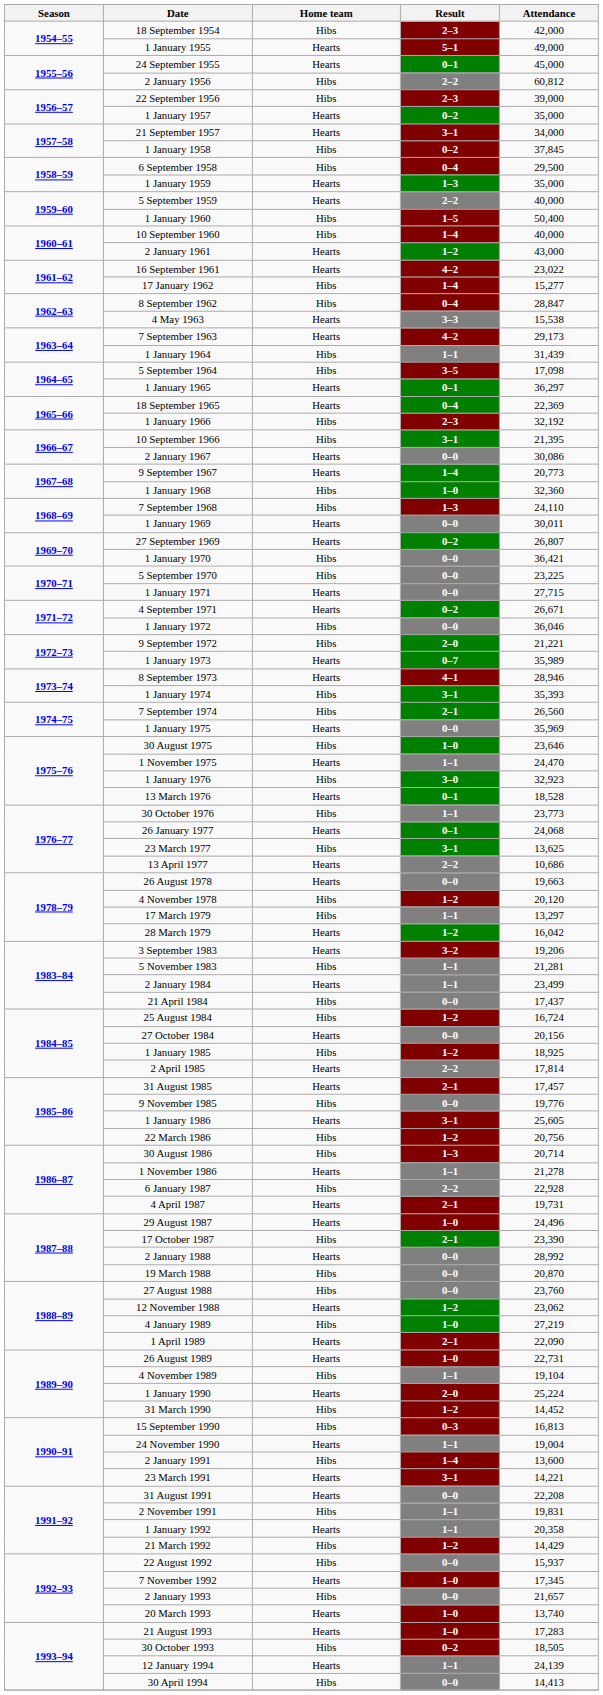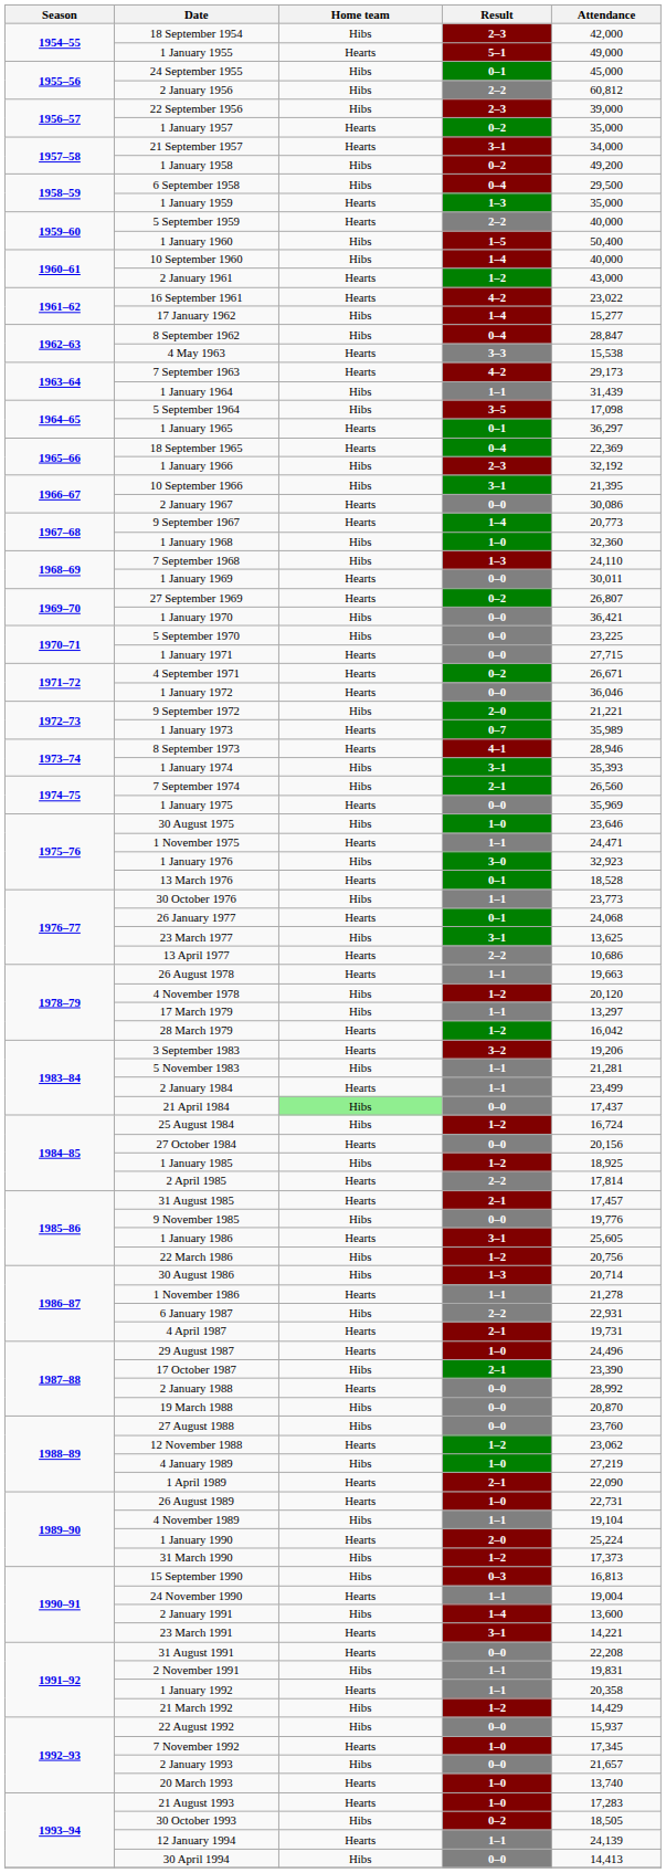 <table class="wikitable" style="text-align: center; width=55%; font-size: 11px">
 <tr>
 <th style="width:10%;">Season</th>
 <th style="width:15%;">Date</th>
 <th style="width:15%;">Home team</th>
 <th style="width:10%;">Result</th>
 <th style="width:10%;">Attendance</th>
 </tr>
 <tr>
 <td rowspan=2><strong><a href='#'>1954–55</a></strong></td>
 <td>18 September 1954</td>
 <td>Hibs</td>
 <td style="background:maroon;color:white;"><strong>2–3</strong></td>
 <td>42,000</td>
 </tr>
 <tr>
 <td>1 January 1955</td>
 <td>Hearts</td>
 <td style="background:maroon;color:white;"><strong>5–1</strong></td>
 <td>49,000</td>
 </tr>
 <tr>
 <td rowspan=2><strong><a href='#'>1955–56</a></strong></td>
 <td>24 September 1955</td>
-<td>Hearts</td>
+<td>Hibs</td>
 <td style="background:green;color:white;"><strong>0–1</strong></td>
 <td>45,000</td>
 </tr>
 <tr>
 <td>2 January 1956</td>
 <td>Hibs</td>
 <td style="background:grey;color:white;"><strong>2–2</strong></td>
 <td>60,812</td>
 </tr>
 <tr>
 <td rowspan=2><strong><a href='#'>1956–57</a></strong></td>
 <td>22 September 1956</td>
 <td>Hibs</td>
 <td style="background:maroon;color:white;"><strong>2–3</strong></td>
 <td>39,000</td>
 </tr>
 <tr>
 <td>1 January 1957</td>
 <td>Hearts</td>
 <td style="background:green;color:white;"><strong>0–2</strong></td>
 <td>35,000</td>
 </tr>
 <tr>
 <td rowspan=2><strong><a href='#'>1957–58</a></strong></td>
 <td>21 September 1957</td>
 <td>Hearts</td>
 <td style="background:maroon;color:white;"><strong>3–1</strong></td>
 <td>34,000</td>
 </tr>
 <tr>
 <td>1 January 1958</td>
 <td>Hibs</td>
 <td style="background:maroon;color:white;"><strong>0–2</strong></td>
-<td>37,845</td>
+<td>49,200</td>
 </tr>
 <tr>
 <td rowspan=2><strong><a href='#'>1958–59</a></strong></td>
 <td>6 September 1958</td>
 <td>Hibs</td>
 <td style="background:maroon;color:white;"><strong>0–4</strong></td>
 <td>29,500</td>
 </tr>
 <tr>
 <td>1 January 1959</td>
 <td>Hearts</td>
 <td style="background:green;color:white;"><strong>1–3</strong></td>
 <td>35,000</td>
 </tr>
 <tr>
 <td rowspan=2><strong><a href='#'>1959–60</a></strong></td>
 <td>5 September 1959</td>
 <td>Hearts</td>
 <td style="background:grey;color:white;"><strong>2–2</strong></td>
 <td>40,000</td>
 </tr>
 <tr>
 <td>1 January 1960</td>
 <td>Hibs</td>
 <td style="background:maroon;color:white;"><strong>1–5</strong></td>
 <td>50,400</td>
 </tr>
 <tr>
 <td rowspan=2><strong><a href='#'>1960–61</a></strong></td>
 <td>10 September 1960</td>
 <td>Hibs</td>
 <td style="background:maroon;color:white;"><strong>1–4</strong></td>
 <td>40,000</td>
 </tr>
 <tr>
 <td>2 January 1961</td>
 <td>Hearts</td>
 <td style="background:green;color:white;"><strong>1–2</strong></td>
 <td>43,000</td>
 </tr>
 <tr>
 <td rowspan=2><strong><a href='#'>1961–62</a></strong></td>
 <td>16 September 1961</td>
 <td>Hearts</td>
 <td style="background:maroon;color:white;"><strong>4–2</strong></td>
 <td>23,022</td>
 </tr>
 <tr>
 <td>17 January 1962</td>
 <td>Hibs</td>
 <td style="background:maroon;color:white;"><strong>1–4</strong></td>
 <td>15,277</td>
 </tr>
 <tr>
 <td rowspan=2><strong><a href='#'>1962–63</a></strong></td>
 <td>8 September 1962</td>
 <td>Hibs</td>
 <td style="background:maroon;color:white;"><strong>0–4</strong></td>
 <td>28,847</td>
 </tr>
 <tr>
 <td>4 May 1963</td>
 <td>Hearts</td>
 <td style="background:grey;color:white;"><strong>3–3</strong></td>
 <td>15,538</td>
 </tr>
 <tr>
 <td rowspan=2><strong><a href='#'>1963–64</a></strong></td>
 <td>7 September 1963</td>
 <td>Hearts</td>
 <td style="background:maroon;color:white;"><strong>4–2</strong></td>
 <td>29,173</td>
 </tr>
 <tr>
 <td>1 January 1964</td>
 <td>Hibs</td>
 <td style="background:grey;color:white;"><strong>1–1</strong></td>
 <td>31,439</td>
 </tr>
 <tr>
 <td rowspan=2><strong><a href='#'>1964–65</a></strong></td>
 <td>5 September 1964</td>
 <td>Hibs</td>
 <td style="background:maroon;color:white;"><strong>3–5</strong></td>
 <td>17,098</td>
 </tr>
 <tr>
 <td>1 January 1965</td>
 <td>Hearts</td>
 <td style="background:green;color:white;"><strong>0–1</strong></td>
 <td>36,297</td>
 </tr>
 <tr>
 <td rowspan=2><strong><a href='#'>1965–66</a></strong></td>
 <td>18 September 1965</td>
 <td>Hearts</td>
 <td style="background:green;color:white;"><strong>0–4</strong></td>
 <td>22,369</td>
 </tr>
 <tr>
 <td>1 January 1966</td>
 <td>Hibs</td>
 <td style="background:maroon;color:white;"><strong>2–3</strong></td>
 <td>32,192</td>
 </tr>
 <tr>
 <td rowspan=2><strong><a href='#'>1966–67</a></strong></td>
 <td>10 September 1966</td>
 <td>Hibs</td>
 <td style="background:green;color:white;"><strong>3–1</strong></td>
 <td>21,395</td>
 </tr>
 <tr>
 <td>2 January 1967</td>
 <td>Hearts</td>
 <td style="background:grey;color:white;"><strong>0–0</strong></td>
 <td>30,086</td>
 </tr>
 <tr>
 <td rowspan=2><strong><a href='#'>1967–68</a></strong></td>
 <td>9 September 1967</td>
 <td>Hearts</td>
 <td style="background:green;color:white;"><strong>1–4</strong></td>
 <td>20,773</td>
 </tr>
 <tr>
 <td>1 January 1968</td>
 <td>Hibs</td>
 <td style="background:green;color:white;"><strong>1–0</strong></td>
 <td>32,360</td>
 </tr>
 <tr>
 <td rowspan=2><strong><a href='#'>1968–69</a></strong></td>
 <td>7 September 1968</td>
 <td>Hibs</td>
 <td style="background:maroon;color:white;"><strong>1–3</strong></td>
 <td>24,110</td>
 </tr>
 <tr>
 <td>1 January 1969</td>
 <td>Hearts</td>
 <td style="background:grey;color:white;"><strong>0–0</strong></td>
 <td>30,011</td>
 </tr>
 <tr>
 <td rowspan=2><strong><a href='#'>1969–70</a></strong></td>
 <td>27 September 1969</td>
 <td>Hearts</td>
 <td style="background:green;color:white;"><strong>0–2</strong></td>
 <td>26,807</td>
 </tr>
 <tr>
 <td>1 January 1970</td>
 <td>Hibs</td>
 <td style="background:grey;color:white;"><strong>0–0</strong></td>
 <td>36,421</td>
 </tr>
 <tr>
 <td rowspan=2><strong><a href='#'>1970–71</a></strong></td>
 <td>5 September 1970</td>
 <td>Hibs</td>
 <td style="background:grey;color:white;"><strong>0–0</strong></td>
 <td>23,225</td>
 </tr>
 <tr>
 <td>1 January 1971</td>
 <td>Hearts</td>
 <td style="background:grey;color:white;"><strong>0–0</strong></td>
 <td>27,715</td>
 </tr>
 <tr>
 <td rowspan=2><strong><a href='#'>1971–72</a></strong></td>
 <td>4 September 1971</td>
 <td>Hearts</td>
 <td style="background:green;color:white;"><strong>0–2</strong></td>
 <td>26,671</td>
 </tr>
 <tr>
 <td>1 January 1972</td>
-<td>Hibs</td>
+<td>Hearts</td>
 <td style="background:grey;color:white;"><strong>0–0</strong></td>
 <td>36,046</td>
 </tr>
 <tr>
 <td rowspan=2><strong><a href='#'>1972–73</a></strong></td>
 <td>9 September 1972</td>
 <td>Hibs</td>
 <td style="background:green;color:white;"><strong>2–0</strong></td>
 <td>21,221</td>
 </tr>
 <tr>
 <td>1 January 1973</td>
 <td>Hearts</td>
 <td style="background:green;color:white;"><strong>0–7</strong></td>
 <td>35,989</td>
 </tr>
 <tr>
 <td rowspan=2><strong><a href='#'>1973–74</a></strong></td>
 <td>8 September 1973</td>
 <td>Hearts</td>
 <td style="background:maroon;color:white;"><strong>4–1</strong></td>
 <td>28,946</td>
 </tr>
 <tr>
 <td>1 January 1974</td>
 <td>Hibs</td>
 <td style="background:green;color:white;"><strong>3–1</strong></td>
 <td>35,393</td>
 </tr>
 <tr>
 <td rowspan=2><strong><a href='#'>1974–75</a></strong></td>
 <td>7 September 1974</td>
 <td>Hibs</td>
 <td style="background:green;color:white;"><strong>2–1</strong></td>
 <td>26,560</td>
 </tr>
 <tr>
 <td>1 January 1975</td>
 <td>Hearts</td>
 <td style="background:grey;color:white;"><strong>0–0</strong></td>
 <td>35,969</td>
 </tr>
 <tr>
 <td rowspan=4><strong><a href='#'>1975–76</a></strong></td>
 <td>30 August 1975</td>
 <td>Hibs</td>
 <td style="background:green;color:white;"><strong>1–0</strong></td>
 <td>23,646</td>
 </tr>
 <tr>
 <td>1 November 1975</td>
 <td>Hearts</td>
 <td style="background:grey;color:white;"><strong>1–1</strong></td>
-<td>24,470</td>
+<td>24,471</td>
 </tr>
 <tr>
 <td>1 January 1976</td>
 <td>Hibs</td>
 <td style="background:green;color:white;"><strong>3–0</strong></td>
 <td>32,923</td>
 </tr>
 <tr>
 <td>13 March 1976</td>
 <td>Hearts</td>
 <td style="background:green;color:white;"><strong>0–1</strong></td>
 <td>18,528</td>
 </tr>
 <tr>
 <td rowspan=4><strong><a href='#'>1976–77</a></strong></td>
 <td>30 October 1976</td>
 <td>Hibs</td>
 <td style="background:grey;color:white;"><strong>1–1</strong></td>
 <td>23,773</td>
 </tr>
 <tr>
 <td>26 January 1977</td>
 <td>Hearts</td>
 <td style="background:green;color:white;"><strong>0–1</strong></td>
 <td>24,068</td>
 </tr>
 <tr>
 <td>23 March 1977</td>
 <td>Hibs</td>
 <td style="background:green;color:white;"><strong>3–1</strong></td>
 <td>13,625</td>
 </tr>
 <tr>
 <td>13 April 1977</td>
 <td>Hearts</td>
 <td style="background:grey;color:white;"><strong>2–2</strong></td>
 <td>10,686</td>
 </tr>
 <tr>
 <td rowspan=4><strong><a href='#'>1978–79</a></strong></td>
 <td>26 August 1978</td>
 <td>Hearts</td>
-<td style="background:grey;color:white;"><strong>0–0</strong></td>
+<td style="background:grey;color:white;"><strong>1–1</strong></td>
 <td>19,663</td>
 </tr>
 <tr>
 <td>4 November 1978</td>
 <td>Hibs</td>
 <td style="background:maroon;color:white;"><strong>1–2</strong></td>
 <td>20,120</td>
 </tr>
 <tr>
 <td>17 March 1979</td>
 <td>Hibs</td>
 <td style="background:grey;color:white;"><strong>1–1</strong></td>
 <td>13,297</td>
 </tr>
 <tr>
 <td>28 March 1979</td>
 <td>Hearts</td>
 <td style="background:green;color:white;"><strong>1–2</strong></td>
 <td>16,042</td>
 </tr>
 <tr>
 <td rowspan=4><strong><a href='#'>1983–84</a></strong></td>
 <td>3 September 1983</td>
 <td>Hearts</td>
 <td style="background:maroon;color:white;"><strong>3–2</strong></td>
 <td>19,206</td>
 </tr>
 <tr>
 <td>5 November 1983</td>
 <td>Hibs</td>
 <td style="background:grey;color:white;"><strong>1–1</strong></td>
 <td>21,281</td>
 </tr>
 <tr>
 <td>2 January 1984</td>
 <td>Hearts</td>
 <td style="background:grey;color:white;"><strong>1–1</strong></td>
 <td>23,499</td>
 </tr>
 <tr>
 <td>21 April 1984</td>
-<td>Hibs</td>
+<td style="background: lightgreen;">Hibs</td>
 <td style="background:grey;color:white;"><strong>0–0</strong></td>
 <td>17,437</td>
 </tr>
 <tr>
 <td rowspan=4><strong><a href='#'>1984–85</a></strong></td>
 <td>25 August 1984</td>
 <td>Hibs</td>
 <td style="background:maroon;color:white;"><strong>1–2</strong></td>
 <td>16,724</td>
 </tr>
 <tr>
 <td>27 October 1984</td>
 <td>Hearts</td>
 <td style="background:grey;color:white;"><strong>0–0</strong></td>
 <td>20,156</td>
 </tr>
 <tr>
 <td>1 January 1985</td>
 <td>Hibs</td>
 <td style="background:maroon;color:white;"><strong>1–2</strong></td>
 <td>18,925</td>
 </tr>
 <tr>
 <td>2 April 1985</td>
 <td>Hearts</td>
 <td style="background:grey;color:white;"><strong>2–2</strong></td>
 <td>17,814</td>
 </tr>
 <tr>
 <td rowspan=4><strong><a href='#'>1985–86</a></strong></td>
 <td>31 August 1985</td>
 <td>Hearts</td>
 <td style="background:maroon;color:white;"><strong>2–1</strong></td>
 <td>17,457</td>
 </tr>
 <tr>
 <td>9 November 1985</td>
 <td>Hibs</td>
 <td style="background:grey;color:white;"><strong>0–0</strong></td>
 <td>19,776</td>
 </tr>
 <tr>
 <td>1 January 1986</td>
 <td>Hearts</td>
 <td style="background:maroon;color:white;"><strong>3–1</strong></td>
 <td>25,605</td>
 </tr>
 <tr>
 <td>22 March 1986</td>
 <td>Hibs</td>
 <td style="background:maroon;color:white;"><strong>1–2</strong></td>
 <td>20,756</td>
 </tr>
 <tr>
 <td rowspan=4><strong><a href='#'>1986–87</a></strong></td>
 <td>30 August 1986</td>
 <td>Hibs</td>
 <td style="background:maroon;color:white;"><strong>1–3</strong></td>
 <td>20,714</td>
 </tr>
 <tr>
 <td>1 November 1986</td>
 <td>Hearts</td>
 <td style="background:grey;color:white;"><strong>1–1</strong></td>
 <td>21,278</td>
 </tr>
 <tr>
 <td>6 January 1987</td>
 <td>Hibs</td>
 <td style="background:grey;color:white;"><strong>2–2</strong></td>
-<td>22,928</td>
+<td>22,931</td>
 </tr>
 <tr>
 <td>4 April 1987</td>
 <td>Hearts</td>
 <td style="background:maroon;color:white;"><strong>2–1</strong></td>
 <td>19,731</td>
 </tr>
 <tr>
 <td rowspan=4><strong><a href='#'>1987–88</a></strong></td>
 <td>29 August 1987</td>
 <td>Hearts</td>
 <td style="background:maroon;color:white;"><strong>1–0</strong></td>
 <td>24,496</td>
 </tr>
 <tr>
 <td>17 October 1987</td>
 <td>Hibs</td>
 <td style="background:green;color:white;"><strong>2–1</strong></td>
 <td>23,390</td>
 </tr>
 <tr>
 <td>2 January 1988</td>
 <td>Hearts</td>
 <td style="background:grey;color:white;"><strong>0–0</strong></td>
 <td>28,992</td>
 </tr>
 <tr>
 <td>19 March 1988</td>
 <td>Hibs</td>
 <td style="background:grey;color:white;"><strong>0–0</strong></td>
 <td>20,870</td>
 </tr>
 <tr>
 <td rowspan=4><strong><a href='#'>1988–89</a></strong></td>
 <td>27 August 1988</td>
 <td>Hibs</td>
 <td style="background:grey;color:white;"><strong>0–0</strong></td>
 <td>23,760</td>
 </tr>
 <tr>
 <td>12 November 1988</td>
 <td>Hearts</td>
 <td style="background:green;color:white;"><strong>1–2</strong></td>
 <td>23,062</td>
 </tr>
 <tr>
 <td>4 January 1989</td>
 <td>Hibs</td>
 <td style="background:green;color:white;"><strong>1–0</strong></td>
 <td>27,219</td>
 </tr>
 <tr>
 <td>1 April 1989</td>
 <td>Hearts</td>
 <td style="background:maroon;color:white;"><strong>2–1</strong></td>
 <td>22,090</td>
 </tr>
 <tr>
 <td rowspan=4><strong><a href='#'>1989–90</a></strong></td>
 <td>26 August 1989</td>
 <td>Hearts</td>
 <td style="background:maroon;color:white;"><strong>1–0</strong></td>
 <td>22,731</td>
 </tr>
 <tr>
 <td>4 November 1989</td>
 <td>Hibs</td>
 <td style="background:grey;color:white;"><strong>1–1</strong></td>
 <td>19,104</td>
 </tr>
 <tr>
 <td>1 January 1990</td>
 <td>Hearts</td>
 <td style="background:maroon;color:white;"><strong>2–0</strong></td>
 <td>25,224</td>
 </tr>
 <tr>
 <td>31 March 1990</td>
 <td>Hibs</td>
 <td style="background:maroon;color:white;"><strong>1–2</strong></td>
-<td>14,452</td>
+<td>17,373</td>
 </tr>
 <tr>
 <td rowspan=4><strong><a href='#'>1990–91</a></strong></td>
 <td>15 September 1990</td>
 <td>Hibs</td>
 <td style="background:maroon;color:white;"><strong>0–3</strong></td>
 <td>16,813</td>
 </tr>
 <tr>
 <td>24 November 1990</td>
 <td>Hearts</td>
 <td style="background:grey;color:white;"><strong>1–1</strong></td>
 <td>19,004</td>
 </tr>
 <tr>
 <td>2 January 1991</td>
 <td>Hibs</td>
 <td style="background:maroon;color:white;"><strong>1–4</strong></td>
 <td>13,600</td>
 </tr>
 <tr>
 <td>23 March 1991</td>
 <td>Hearts</td>
 <td style="background:maroon;color:white;"><strong>3–1</strong></td>
 <td>14,221</td>
 </tr>
 <tr>
 <td rowspan=4><strong><a href='#'>1991–92</a></strong></td>
 <td>31 August 1991</td>
 <td>Hearts</td>
 <td style="background:grey;color:white;"><strong>0–0</strong></td>
 <td>22,208</td>
 </tr>
 <tr>
 <td>2 November 1991</td>
 <td>Hibs</td>
 <td style="background:grey;color:white;"><strong>1–1</strong></td>
 <td>19,831</td>
 </tr>
 <tr>
 <td>1 January 1992</td>
 <td>Hearts</td>
 <td style="background:grey;color:white;"><strong>1–1</strong></td>
 <td>20,358</td>
 </tr>
 <tr>
 <td>21 March 1992</td>
 <td>Hibs</td>
 <td style="background:maroon;color:white;"><strong>1–2</strong></td>
 <td>14,429</td>
 </tr>
 <tr>
 <td rowspan=4><strong><a href='#'>1992–93</a></strong></td>
 <td>22 August 1992</td>
 <td>Hibs</td>
 <td style="background:grey;color:white;"><strong>0–0</strong></td>
 <td>15,937</td>
 </tr>
 <tr>
 <td>7 November 1992</td>
 <td>Hearts</td>
 <td style="background:maroon;color:white;"><strong>1–0</strong></td>
 <td>17,345</td>
 </tr>
 <tr>
 <td>2 January 1993</td>
 <td>Hibs</td>
 <td style="background:grey;color:white;"><strong>0–0</strong></td>
 <td>21,657</td>
 </tr>
 <tr>
 <td>20 March 1993</td>
 <td>Hearts</td>
 <td style="background:maroon;color:white;"><strong>1–0</strong></td>
 <td>13,740</td>
 </tr>
 <tr>
 <td rowspan=4><strong><a href='#'>1993–94</a></strong></td>
 <td>21 August 1993</td>
 <td>Hearts</td>
 <td style="background:maroon;color:white;"><strong>1–0</strong></td>
 <td>17,283</td>
 </tr>
 <tr>
 <td>30 October 1993</td>
 <td>Hibs</td>
 <td style="background:maroon;color:white;"><strong>0–2</strong></td>
 <td>18,505</td>
 </tr>
 <tr>
 <td>12 January 1994</td>
 <td>Hearts</td>
 <td style="background:grey;color:white;"><strong>1–1</strong></td>
 <td>24,139</td>
 </tr>
 <tr>
 <td>30 April 1994</td>
 <td>Hibs</td>
 <td style="background:grey;color:white;"><strong>0–0</strong></td>
 <td>14,413</td>
 </tr>
 <tr>
 </tr>
 </table>
